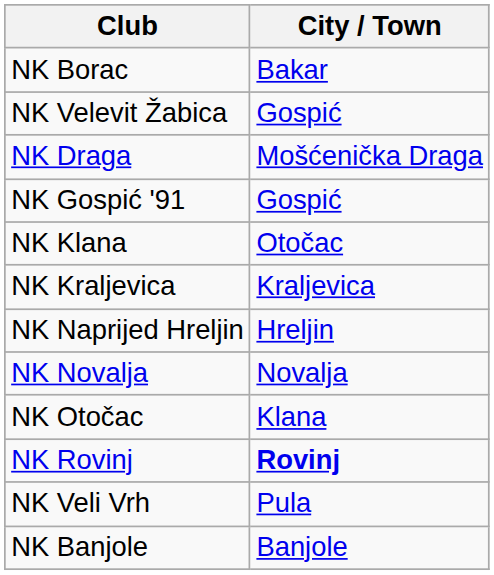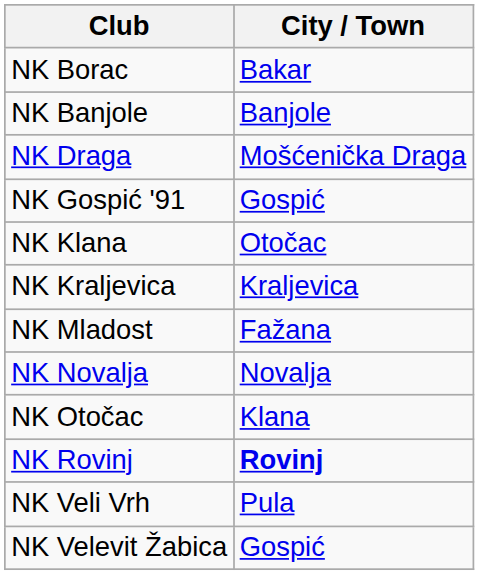 <table class="wikitable sortable">
 <tr>
 <th>Club</th>
 <th>City / Town</th>
 </tr>
 <tr>
 <td>NK Borac</td>
 <td><a href='#'>Bakar</a></td>
 </tr>
 <tr>
-<td>NK Velevit Žabica</td>
-<td><a href='#'>Gospić</a></td>
+<td>NK Banjole</td>
+<td><a href='#'>Banjole</a></td>
 </tr>
 <tr>
 <td><a href='#'>NK Draga</a></td>
 <td><a href='#'>Mošćenička Draga</a></td>
 </tr>
 <tr>
 <td>NK Gospić '91</td>
 <td><a href='#'>Gospić</a></td>
 </tr>
 <tr>
 <td>NK Klana</td>
 <td><a href='#'>Otočac</a></td>
 </tr>
 <tr>
 <td>NK Kraljevica</td>
 <td><a href='#'>Kraljevica</a></td>
 </tr>
 <tr>
-<td>NK Naprijed Hreljin</td>
-<td><a href='#'>Hreljin</a></td>
+<td>NK Mladost</td>
+<td><a href='#'>Fažana</a></td>
 </tr>
 <tr>
 <td><a href='#'>NK Novalja</a></td>
 <td><a href='#'>Novalja</a></td>
 </tr>
 <tr>
 <td>NK Otočac</td>
 <td><a href='#'>Klana</a></td>
 </tr>
 <tr>
 <td><a href='#'>NK Rovinj</a></td>
 <td><strong><a href='#'>Rovinj</a></strong></td>
 </tr>
 <tr>
 <td>NK Veli Vrh</td>
 <td><a href='#'>Pula</a></td>
 </tr>
 <tr>
-<td>NK Banjole</td>
-<td><a href='#'>Banjole</a></td>
+<td>NK Velevit Žabica</td>
+<td><a href='#'>Gospić</a></td>
 </tr>
 </table>
